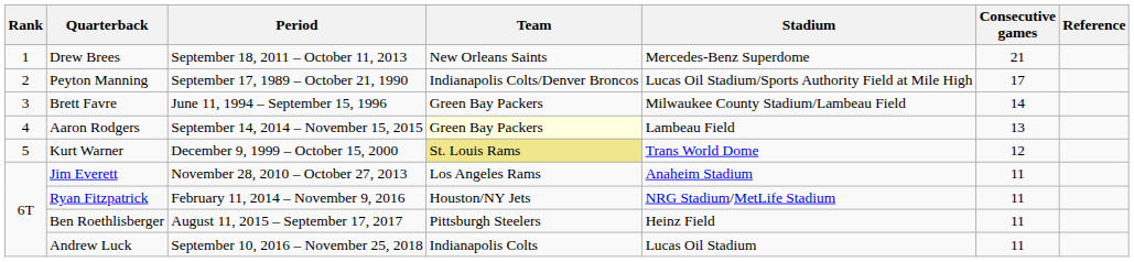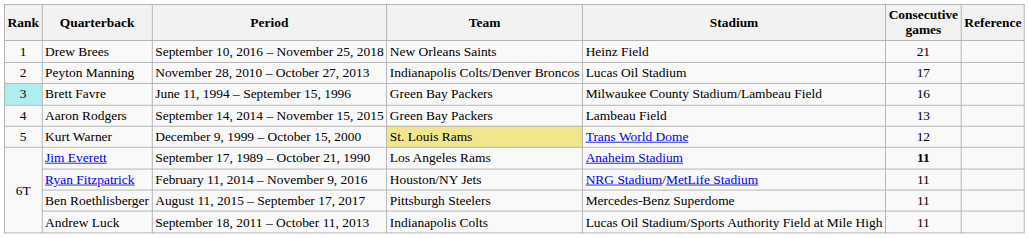 <table class="wikitable">
 <tr>
 <th>Rank</th>
 <th>Quarterback</th>
 <th>Period</th>
 <th>Team</th>
 <th>Stadium</th>
 <th>Consecutive<br>games</th>
 <th>Reference</th>
 </tr>
 <tr>
 <td style="text-align:center;">1</td>
 <td>Drew Brees</td>
-<td>September 18, 2011 – October 11, 2013</td>
+<td>September 10, 2016 – November 25, 2018</td>
 <td>New Orleans Saints</td>
-<td>Mercedes-Benz Superdome</td>
+<td>Heinz Field</td>
 <td style="text-align:center;">21</td>
 <td style="text-align:center;"></td>
 </tr>
 <tr>
 <td style="text-align:center;">2</td>
 <td>Peyton Manning</td>
-<td>September 17, 1989 – October 21, 1990</td>
+<td>November 28, 2010 – October 27, 2013</td>
 <td>Indianapolis Colts/Denver Broncos</td>
-<td>Lucas Oil Stadium/Sports Authority Field at Mile High</td>
+<td>Lucas Oil Stadium</td>
 <td style="text-align:center;">17</td>
 <td style="text-align:center;"></td>
 </tr>
 <tr>
-<td style="text-align:center;">3</td>
+<td style="background: paleturquoise; text-align:center;">3</td>
 <td>Brett Favre</td>
 <td>June 11, 1994 – September 15, 1996</td>
 <td>Green Bay Packers</td>
 <td>Milwaukee County Stadium/Lambeau Field</td>
-<td style="text-align:center;">14</td>
+<td style="text-align:center;">16</td>
 <td style="text-align:center;"></td>
 </tr>
 <tr>
 <td style="text-align:center;">4</td>
 <td>Aaron Rodgers</td>
 <td>September 14, 2014 – November 15, 2015</td>
-<td style="background: lightyellow;">Green Bay Packers</td>
+<td>Green Bay Packers</td>
 <td>Lambeau Field</td>
 <td style="text-align:center;">13</td>
 <td style="text-align:center;"></td>
 </tr>
 <tr>
 <td style="text-align:center;">5</td>
 <td>Kurt Warner</td>
 <td>December 9, 1999 – October 15, 2000</td>
 <td style="background: khaki;">St. Louis Rams</td>
 <td><a href='#'>Trans World Dome</a></td>
 <td style="text-align:center;">12</td>
 <td style="text-align:center;"></td>
 </tr>
 <tr>
 <td style="text-align:center;" rowspan="4">6T</td>
 <td><a href='#'>Jim Everett</a></td>
-<td>November 28, 2010 – October 27, 2013</td>
+<td>September 17, 1989 – October 21, 1990</td>
 <td>Los Angeles Rams</td>
 <td><a href='#'>Anaheim Stadium</a></td>
-<td style="text-align:center;">11</td>
+<td style="text-align:center;"><strong>11</strong></td>
 <td style="text-align:center;"></td>
 </tr>
 <tr>
 <td><a href='#'>Ryan Fitzpatrick</a></td>
 <td>February 11, 2014 – November 9, 2016</td>
 <td>Houston/NY Jets</td>
 <td><a href='#'>NRG Stadium</a>/<a href='#'>MetLife Stadium</a></td>
 <td style="text-align:center;">11</td>
 <td style="text-align:center;"></td>
 </tr>
 <tr>
 <td>Ben Roethlisberger</td>
 <td>August 11, 2015 – September 17, 2017</td>
 <td>Pittsburgh Steelers</td>
-<td>Heinz Field</td>
+<td>Mercedes-Benz Superdome</td>
 <td style="text-align:center;">11</td>
 <td style="text-align:center;"></td>
 </tr>
 <tr>
 <td>Andrew Luck</td>
-<td>September 10, 2016 – November 25, 2018</td>
+<td>September 18, 2011 – October 11, 2013</td>
 <td>Indianapolis Colts</td>
-<td>Lucas Oil Stadium</td>
+<td>Lucas Oil Stadium/Sports Authority Field at Mile High</td>
 <td style="text-align:center;">11</td>
 <td style="text-align:center;"></td>
 </tr>
 </table>
